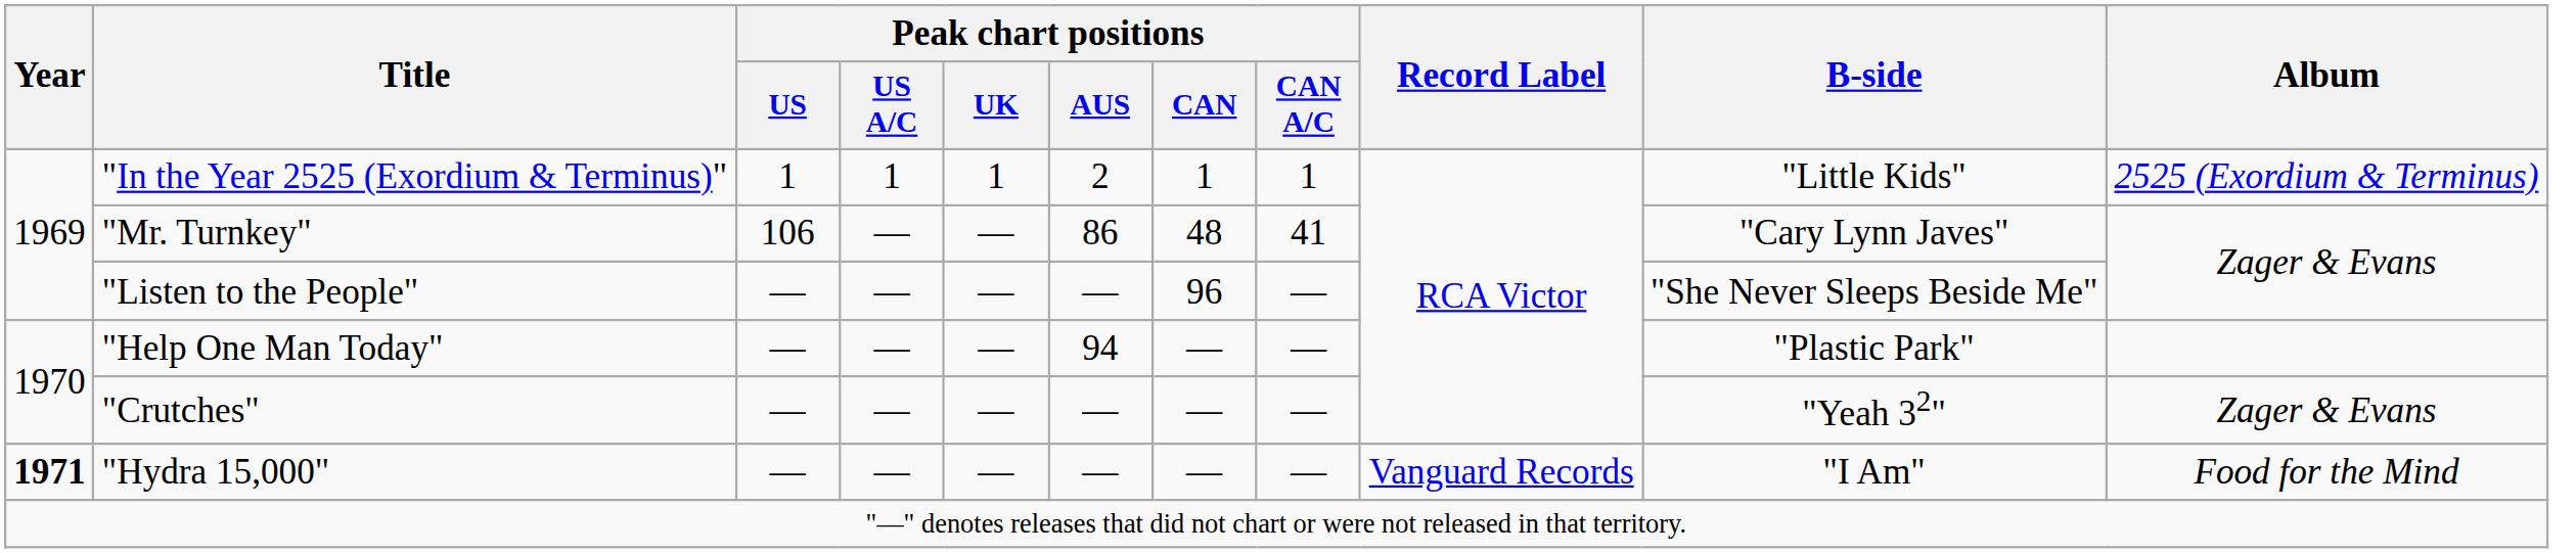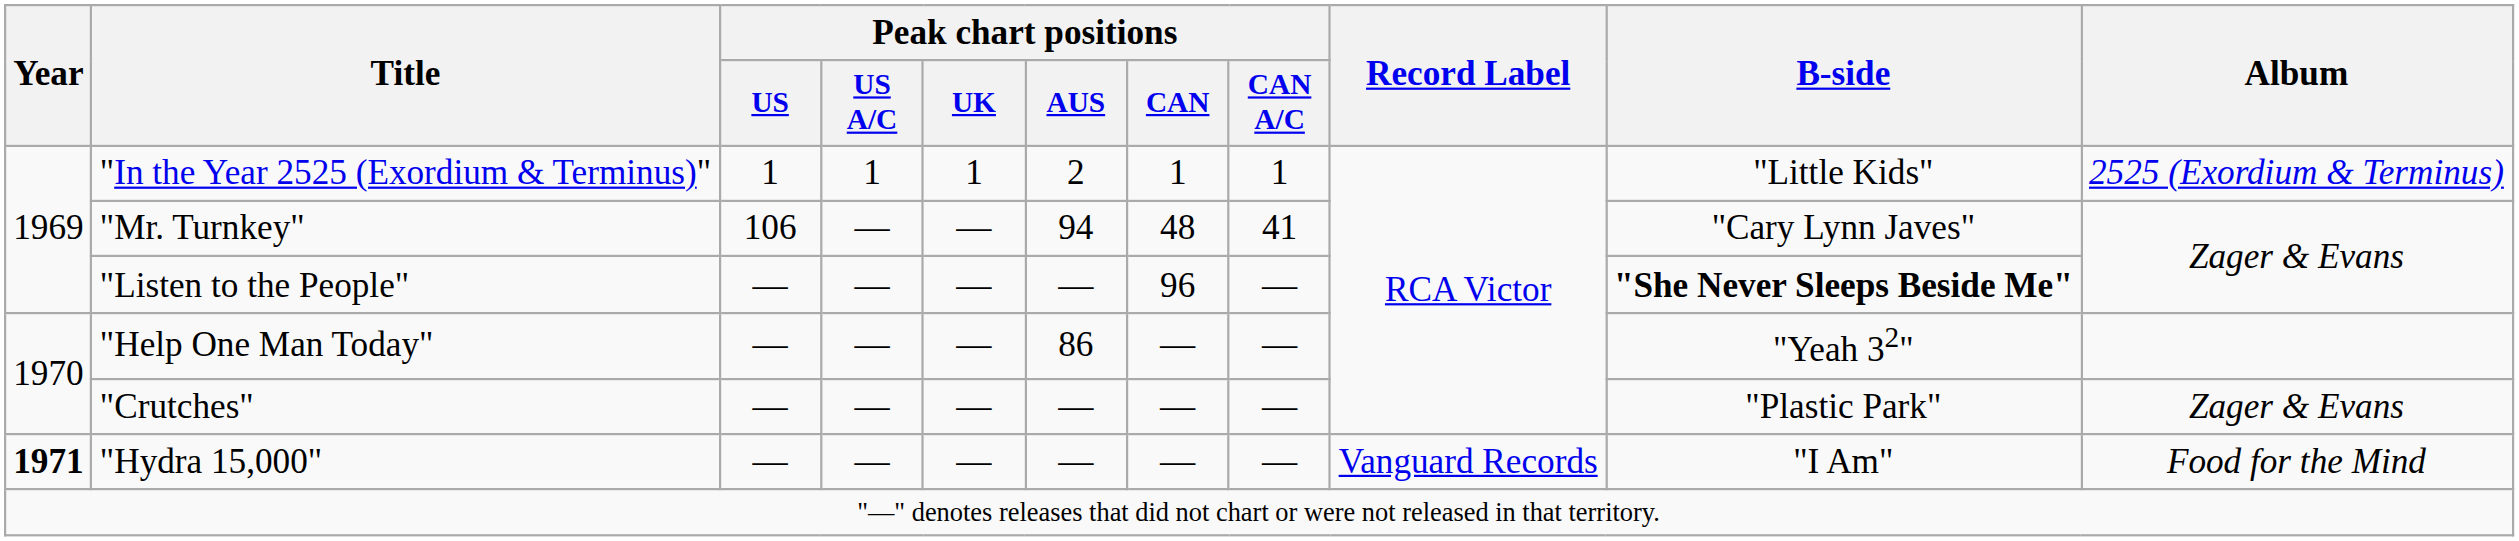 <table class="wikitable" style=text-align:center;>
 <tr>
 <th rowspan="2">Year</th>
 <th rowspan="2">Title</th>
 <th colspan="6">Peak chart positions</th>
 <th rowspan="2"><a href='#'>Record Label</a></th>
 <th rowspan="2"><a href='#'>B-side</a></th>
 <th rowspan="2">Album</th>
 </tr>
 <tr style="font-size:smaller;">
 <th align=centre style="width:40px;"><a href='#'>US</a><br></th>
 <th align=centre style="width:40px;"><a href='#'>US A/C</a><br></th>
 <th align=centre style="width:40px;"><a href='#'>UK</a><br></th>
 <th align=centre style="width:40px;"><a href='#'>AUS</a><br></th>
 <th align=centre style="width:40px;"><a href='#'>CAN</a><br></th>
 <th align=centre style="width:40px;"><a href='#'>CAN A/C</a><br></th>
 </tr>
 <tr>
 <td rowspan="3">1969</td>
 <td align=left>"<a href='#'>In the Year 2525 (Exordium & Terminus)</a>"</td>
 <td>1</td>
 <td>1</td>
 <td>1</td>
 <td>2</td>
 <td>1</td>
 <td>1</td>
 <td rowspan="5"><a href='#'>RCA Victor</a></td>
 <td>"Little Kids"</td>
 <td><em><a href='#'>2525 (Exordium & Terminus)</a></em></td>
 </tr>
 <tr>
 <td align=left>"Mr. Turnkey"</td>
 <td>106</td>
 <td>—</td>
 <td>—</td>
-<td>86</td>
+<td>94</td>
 <td>48</td>
 <td>41</td>
 <td>"Cary Lynn Javes"</td>
 <td rowspan="2"><em>Zager & Evans</em></td>
 </tr>
 <tr>
 <td align=left>"Listen to the People"</td>
 <td>—</td>
 <td>—</td>
 <td>—</td>
 <td>—</td>
 <td>96</td>
 <td>—</td>
-<td>"She Never Sleeps Beside Me"</td>
+<td><strong>"She Never Sleeps Beside Me"</strong></td>
 </tr>
 <tr>
 <td rowspan="2">1970</td>
 <td align=left>"Help One Man Today"</td>
 <td>—</td>
 <td>—</td>
 <td>—</td>
-<td>94</td>
+<td>86</td>
 <td>—</td>
 <td>—</td>
-<td>"Plastic Park"</td>
+<td>"Yeah 3<sup>2</sup>"</td>
 <td></td>
 </tr>
 <tr>
 <td align=left>"Crutches"</td>
 <td>—</td>
 <td>—</td>
 <td>—</td>
 <td>—</td>
 <td>—</td>
 <td>—</td>
-<td>"Yeah 3<sup>2</sup>"</td>
+<td>"Plastic Park"</td>
 <td><em>Zager & Evans</em></td>
 </tr>
 <tr>
 <td><strong>1971</strong></td>
 <td align=left>"Hydra 15,000"</td>
 <td>—</td>
 <td>—</td>
 <td>—</td>
 <td>—</td>
 <td>—</td>
 <td>—</td>
 <td><a href='#'>Vanguard Records</a></td>
 <td>"I Am"</td>
 <td><em>Food for the Mind </em></td>
 </tr>
 <tr>
 <td colspan="11" style="text-align:center; font-size:9pt;">"—" denotes releases that did not chart or were not released in that territory.</td>
 </tr>
 </table>
